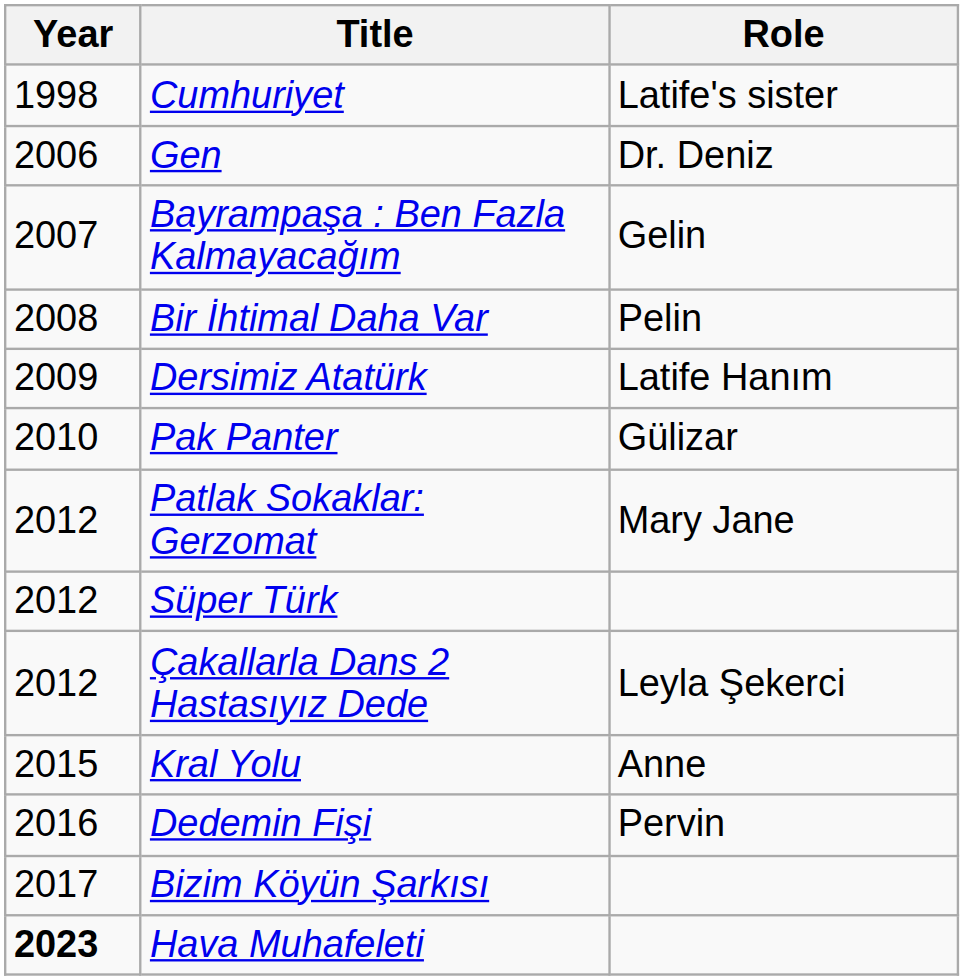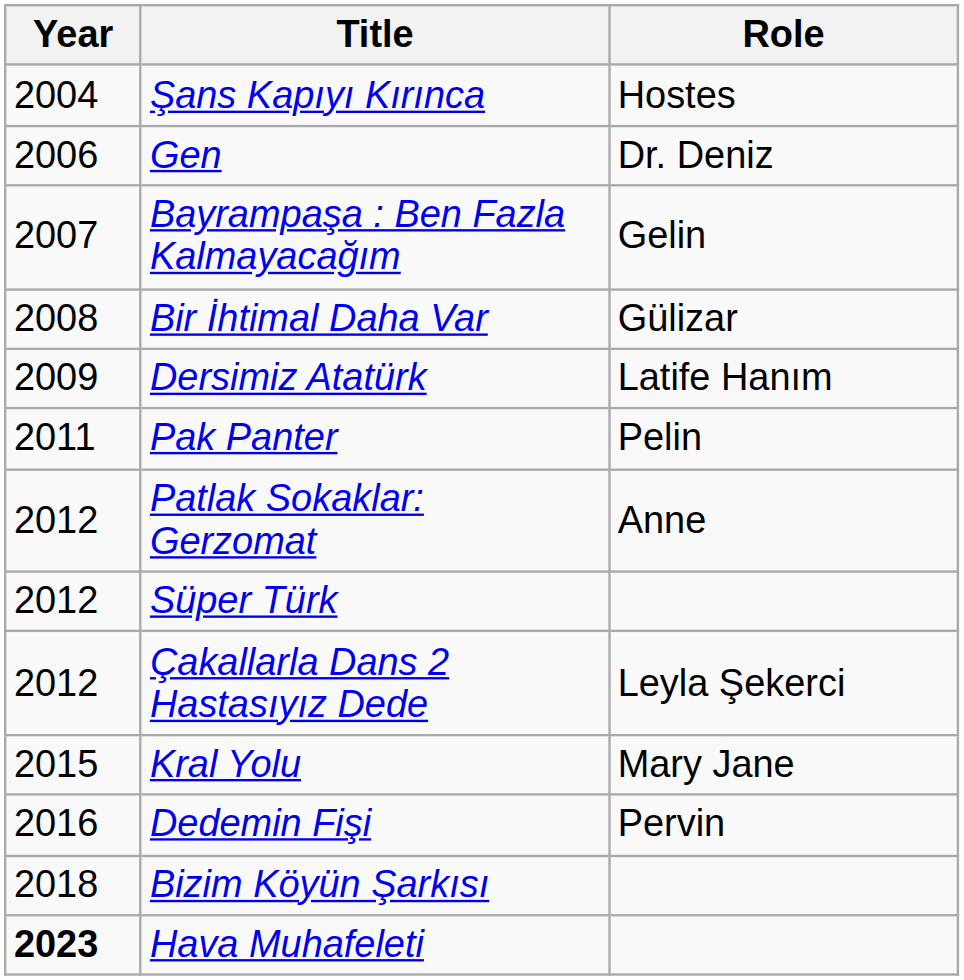 <table class="wikitable">
 <tr>
 <th width="50">Year</th>
 <th width="190">Title</th>
 <th width="140">Role</th>
 </tr>
 <tr>
-<td>1998</td>
-<td><em><a href='#'>Cumhuriyet</a></em></td>
-<td>Latife's sister</td>
+<td>2004</td>
+<td><em><a href='#'>Şans Kapıyı Kırınca</a></em></td>
+<td>Hostes</td>
 </tr>
 <tr>
 <td>2006</td>
 <td><em><a href='#'>Gen</a></em></td>
 <td>Dr. Deniz</td>
 </tr>
 <tr>
 <td>2007</td>
 <td><em><a href='#'>Bayrampaşa : Ben Fazla Kalmayacağım</a></em></td>
 <td>Gelin</td>
 </tr>
 <tr>
 <td>2008</td>
 <td><em><a href='#'>Bir İhtimal Daha Var</a></em></td>
-<td>Pelin</td>
+<td>Gülizar</td>
 </tr>
 <tr>
 <td>2009</td>
 <td><em><a href='#'>Dersimiz Atatürk</a></em></td>
 <td>Latife Hanım</td>
 </tr>
 <tr>
-<td>2010</td>
+<td>2011</td>
 <td><em><a href='#'>Pak Panter</a></em></td>
-<td>Gülizar</td>
+<td>Pelin</td>
 </tr>
 <tr>
 <td>2012</td>
 <td><em><a href='#'>Patlak Sokaklar: Gerzomat</a></em></td>
-<td>Mary Jane</td>
+<td>Anne</td>
 </tr>
 <tr>
 <td>2012</td>
 <td><em><a href='#'>Süper Türk</a></em></td>
 <td></td>
 </tr>
 <tr>
 <td>2012</td>
 <td><em><a href='#'>Çakallarla Dans 2 Hastasıyız Dede</a></em></td>
 <td>Leyla Şekerci</td>
 </tr>
 <tr>
 <td>2015</td>
 <td><em><a href='#'>Kral Yolu</a></em></td>
-<td>Anne</td>
+<td>Mary Jane</td>
 </tr>
 <tr>
 <td>2016</td>
 <td><em><a href='#'>Dedemin Fişi</a></em></td>
 <td>Pervin</td>
 </tr>
 <tr>
-<td>2017</td>
+<td>2018</td>
 <td><em><a href='#'>Bizim Köyün Şarkısı</a></em></td>
 <td></td>
 </tr>
 <tr>
 <td><strong>2023</strong></td>
 <td><em><a href='#'>Hava Muhafeleti</a></em></td>
 <td></td>
 </tr>
 </table>
